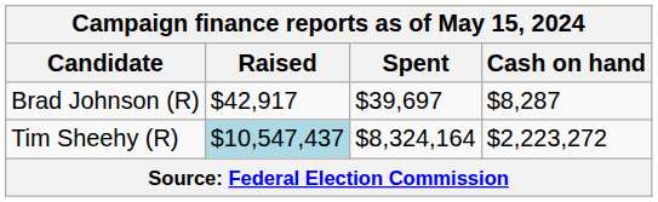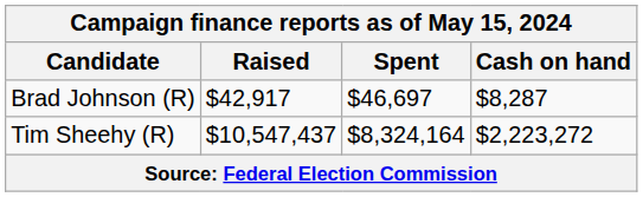 <table class="wikitable sortable">
 <tr>
 <th colspan=4>Campaign finance reports as of May 15, 2024</th>
 </tr>
 <tr style="text-align:center;">
 <th>Candidate</th>
 <th>Raised</th>
 <th>Spent</th>
 <th>Cash on hand</th>
 </tr>
 <tr>
 <td>Brad Johnson (R)</td>
 <td>$42,917</td>
-<td>$39,697</td>
+<td>$46,697</td>
 <td>$8,287</td>
 </tr>
 <tr>
 <td>Tim Sheehy (R)</td>
-<td style="background: lightblue;">$10,547,437</td>
+<td>$10,547,437</td>
 <td>$8,324,164</td>
 <td>$2,223,272</td>
 </tr>
 <tr>
 <th colspan="4"><small>Source: <a href='#'>Federal Election Commission</a></small></th>
 </tr>
 </table>
